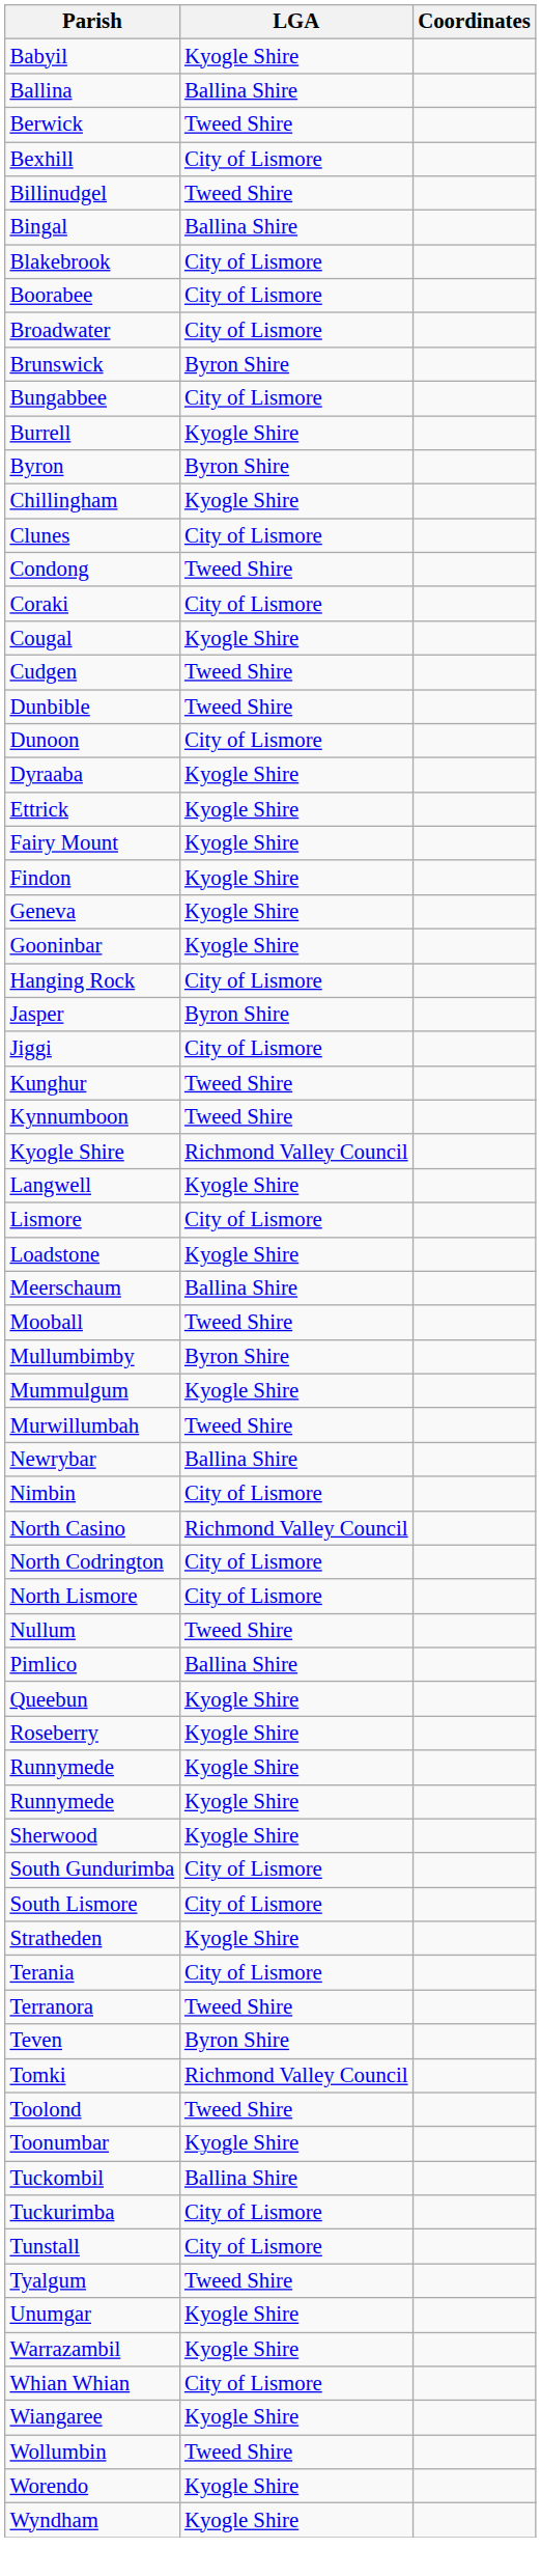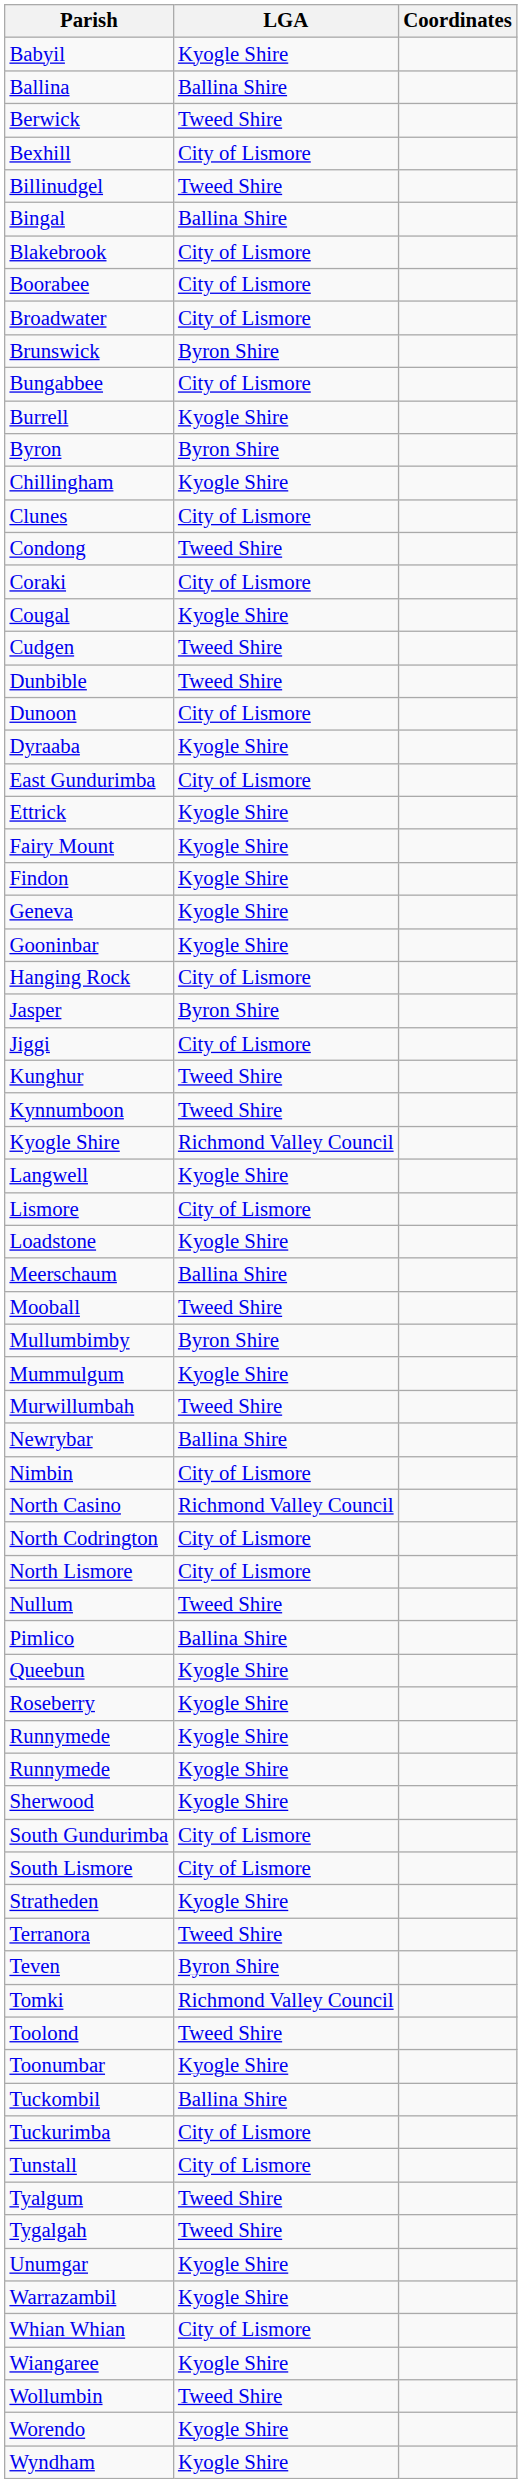 <table class="wikitable sortable">
 <tr>
 <th>Parish</th>
 <th>LGA</th>
 <th>Coordinates</th>
 </tr>
 <tr>
 <td><a href='#'>Babyil</a></td>
 <td><a href='#'>Kyogle Shire</a></td>
 <td></td>
 </tr>
 <tr>
 <td><a href='#'>Ballina</a></td>
 <td><a href='#'>Ballina Shire</a></td>
 <td></td>
 </tr>
 <tr>
 <td><a href='#'>Berwick</a></td>
 <td><a href='#'>Tweed Shire</a></td>
 <td></td>
 </tr>
 <tr>
 <td><a href='#'>Bexhill</a></td>
 <td><a href='#'>City of Lismore</a></td>
 <td></td>
 </tr>
 <tr>
 <td><a href='#'>Billinudgel</a></td>
 <td><a href='#'>Tweed Shire</a></td>
 <td></td>
 </tr>
 <tr>
 <td><a href='#'>Bingal</a></td>
 <td><a href='#'>Ballina Shire</a></td>
 <td></td>
 </tr>
 <tr>
 <td><a href='#'>Blakebrook</a></td>
 <td><a href='#'>City of Lismore</a></td>
 <td></td>
 </tr>
 <tr>
 <td><a href='#'>Boorabee</a></td>
 <td><a href='#'>City of Lismore</a></td>
 <td></td>
 </tr>
 <tr>
 <td><a href='#'>Broadwater</a></td>
 <td><a href='#'>City of Lismore</a></td>
 <td></td>
 </tr>
 <tr>
 <td><a href='#'>Brunswick</a></td>
 <td><a href='#'>Byron Shire</a></td>
 <td></td>
 </tr>
 <tr>
 <td><a href='#'>Bungabbee</a></td>
 <td><a href='#'>City of Lismore</a></td>
 <td></td>
 </tr>
 <tr>
 <td><a href='#'>Burrell</a></td>
 <td><a href='#'>Kyogle Shire</a></td>
 <td></td>
 </tr>
 <tr>
 <td><a href='#'>Byron</a></td>
 <td><a href='#'>Byron Shire</a></td>
 <td></td>
 </tr>
 <tr>
 <td><a href='#'>Chillingham</a></td>
 <td><a href='#'>Kyogle Shire</a></td>
 <td></td>
 </tr>
 <tr>
 <td><a href='#'>Clunes</a></td>
 <td><a href='#'>City of Lismore</a></td>
 <td></td>
 </tr>
 <tr>
 <td><a href='#'>Condong</a></td>
 <td><a href='#'>Tweed Shire</a></td>
 <td></td>
 </tr>
 <tr>
 <td><a href='#'>Coraki</a></td>
 <td><a href='#'>City of Lismore</a></td>
 <td></td>
 </tr>
 <tr>
 <td><a href='#'>Cougal</a></td>
 <td><a href='#'>Kyogle Shire</a></td>
 <td></td>
 </tr>
 <tr>
 <td><a href='#'>Cudgen</a></td>
 <td><a href='#'>Tweed Shire</a></td>
 <td></td>
 </tr>
 <tr>
 <td><a href='#'>Dunbible</a></td>
 <td><a href='#'>Tweed Shire</a></td>
 <td></td>
 </tr>
 <tr>
 <td><a href='#'>Dunoon</a></td>
 <td><a href='#'>City of Lismore</a></td>
 <td></td>
 </tr>
 <tr>
 <td><a href='#'>Dyraaba</a></td>
 <td><a href='#'>Kyogle Shire</a></td>
+<td></td>
+</tr>
+<tr>
+<td><a href='#'>East Gundurimba</a></td>
+<td><a href='#'>City of Lismore</a></td>
 <td></td>
 </tr>
 <tr>
 <td><a href='#'>Ettrick</a></td>
 <td><a href='#'>Kyogle Shire</a></td>
 <td></td>
 </tr>
 <tr>
 <td><a href='#'>Fairy Mount</a></td>
 <td><a href='#'>Kyogle Shire</a></td>
 <td></td>
 </tr>
 <tr>
 <td><a href='#'>Findon</a></td>
 <td><a href='#'>Kyogle Shire</a></td>
 <td></td>
 </tr>
 <tr>
 <td><a href='#'>Geneva</a></td>
 <td><a href='#'>Kyogle Shire</a></td>
 <td></td>
 </tr>
 <tr>
 <td><a href='#'>Gooninbar</a></td>
 <td><a href='#'>Kyogle Shire</a></td>
 <td></td>
 </tr>
 <tr>
 <td><a href='#'>Hanging Rock</a></td>
 <td><a href='#'>City of Lismore</a></td>
 <td></td>
 </tr>
 <tr>
 <td><a href='#'>Jasper</a></td>
 <td><a href='#'>Byron Shire</a></td>
 <td></td>
 </tr>
 <tr>
 <td><a href='#'>Jiggi</a></td>
 <td><a href='#'>City of Lismore</a></td>
 <td></td>
 </tr>
 <tr>
 <td><a href='#'>Kunghur</a></td>
 <td><a href='#'>Tweed Shire</a></td>
 <td></td>
 </tr>
 <tr>
 <td><a href='#'>Kynnumboon</a></td>
 <td><a href='#'>Tweed Shire</a></td>
 <td></td>
 </tr>
 <tr>
 <td><a href='#'>Kyogle Shire</a></td>
 <td><a href='#'>Richmond Valley Council</a></td>
 <td></td>
 </tr>
 <tr>
 <td><a href='#'>Langwell</a></td>
 <td><a href='#'>Kyogle Shire</a></td>
 <td></td>
 </tr>
 <tr>
 <td><a href='#'>Lismore</a></td>
 <td><a href='#'>City of Lismore</a></td>
 <td></td>
 </tr>
 <tr>
 <td><a href='#'>Loadstone</a></td>
 <td><a href='#'>Kyogle Shire</a></td>
 <td></td>
 </tr>
 <tr>
 <td><a href='#'>Meerschaum</a></td>
 <td><a href='#'>Ballina Shire</a></td>
 <td></td>
 </tr>
 <tr>
 <td><a href='#'>Mooball</a></td>
 <td><a href='#'>Tweed Shire</a></td>
 <td></td>
 </tr>
 <tr>
 <td><a href='#'>Mullumbimby</a></td>
 <td><a href='#'>Byron Shire</a></td>
 <td></td>
 </tr>
 <tr>
 <td><a href='#'>Mummulgum</a></td>
 <td><a href='#'>Kyogle Shire</a></td>
 <td></td>
 </tr>
 <tr>
 <td><a href='#'>Murwillumbah</a></td>
 <td><a href='#'>Tweed Shire</a></td>
 <td></td>
 </tr>
 <tr>
 <td><a href='#'>Newrybar</a></td>
 <td><a href='#'>Ballina Shire</a></td>
 <td></td>
 </tr>
 <tr>
 <td><a href='#'>Nimbin</a></td>
 <td><a href='#'>City of Lismore</a></td>
 <td></td>
 </tr>
 <tr>
 <td><a href='#'>North Casino</a></td>
 <td><a href='#'>Richmond Valley Council</a></td>
 <td></td>
 </tr>
 <tr>
 <td><a href='#'>North Codrington</a></td>
 <td><a href='#'>City of Lismore</a></td>
 <td></td>
 </tr>
 <tr>
 <td><a href='#'>North Lismore</a></td>
 <td><a href='#'>City of Lismore</a></td>
 <td></td>
 </tr>
 <tr>
 <td><a href='#'>Nullum</a></td>
 <td><a href='#'>Tweed Shire</a></td>
 <td></td>
 </tr>
 <tr>
 <td><a href='#'>Pimlico</a></td>
 <td><a href='#'>Ballina Shire</a></td>
 <td></td>
 </tr>
 <tr>
 <td><a href='#'>Queebun</a></td>
 <td><a href='#'>Kyogle Shire</a></td>
 <td></td>
 </tr>
 <tr>
 <td><a href='#'>Roseberry</a></td>
 <td><a href='#'>Kyogle Shire</a></td>
 <td></td>
 </tr>
 <tr>
 <td><a href='#'>Runnymede</a></td>
 <td><a href='#'>Kyogle Shire</a></td>
 <td></td>
 </tr>
 <tr>
 <td><a href='#'>Runnymede</a></td>
 <td><a href='#'>Kyogle Shire</a></td>
 <td></td>
 </tr>
 <tr>
 <td><a href='#'>Sherwood</a></td>
 <td><a href='#'>Kyogle Shire</a></td>
 <td></td>
 </tr>
 <tr>
 <td><a href='#'>South Gundurimba</a></td>
 <td><a href='#'>City of Lismore</a></td>
 <td></td>
 </tr>
 <tr>
 <td><a href='#'>South Lismore</a></td>
 <td><a href='#'>City of Lismore</a></td>
 <td></td>
 </tr>
 <tr>
 <td><a href='#'>Stratheden</a></td>
 <td><a href='#'>Kyogle Shire</a></td>
 <td></td>
 </tr>
 <tr>
-<td><a href='#'>Terania</a></td>
-<td><a href='#'>City of Lismore</a></td>
-<td></td>
-</tr>
-<tr>
 <td><a href='#'>Terranora</a></td>
 <td><a href='#'>Tweed Shire</a></td>
 <td></td>
 </tr>
 <tr>
 <td><a href='#'>Teven</a></td>
 <td><a href='#'>Byron Shire</a></td>
 <td></td>
 </tr>
 <tr>
 <td><a href='#'>Tomki</a></td>
 <td><a href='#'>Richmond Valley Council</a></td>
 <td></td>
 </tr>
 <tr>
 <td><a href='#'>Toolond</a></td>
 <td><a href='#'>Tweed Shire</a></td>
 <td></td>
 </tr>
 <tr>
 <td><a href='#'>Toonumbar</a></td>
 <td><a href='#'>Kyogle Shire</a></td>
 <td></td>
 </tr>
 <tr>
 <td><a href='#'>Tuckombil</a></td>
 <td><a href='#'>Ballina Shire</a></td>
 <td></td>
 </tr>
 <tr>
 <td><a href='#'>Tuckurimba</a></td>
 <td><a href='#'>City of Lismore</a></td>
 <td></td>
 </tr>
 <tr>
 <td><a href='#'>Tunstall</a></td>
 <td><a href='#'>City of Lismore</a></td>
 <td></td>
 </tr>
 <tr>
 <td><a href='#'>Tyalgum</a></td>
 <td><a href='#'>Tweed Shire</a></td>
 <td></td>
 </tr>
 <tr>
+<td><a href='#'>Tygalgah</a></td>
+<td><a href='#'>Tweed Shire</a></td>
+<td></td>
+</tr>
+<tr>
 <td><a href='#'>Unumgar</a></td>
 <td><a href='#'>Kyogle Shire</a></td>
 <td></td>
 </tr>
 <tr>
 <td><a href='#'>Warrazambil</a></td>
 <td><a href='#'>Kyogle Shire</a></td>
 <td></td>
 </tr>
 <tr>
 <td><a href='#'>Whian Whian</a></td>
 <td><a href='#'>City of Lismore</a></td>
 <td></td>
 </tr>
 <tr>
 <td><a href='#'>Wiangaree</a></td>
 <td><a href='#'>Kyogle Shire</a></td>
 <td></td>
 </tr>
 <tr>
 <td><a href='#'>Wollumbin</a></td>
 <td><a href='#'>Tweed Shire</a></td>
 <td></td>
 </tr>
 <tr>
 <td><a href='#'>Worendo</a></td>
 <td><a href='#'>Kyogle Shire</a></td>
 <td></td>
 </tr>
 <tr>
 <td><a href='#'>Wyndham</a></td>
 <td><a href='#'>Kyogle Shire</a></td>
 <td></td>
 </tr>
 </table>
